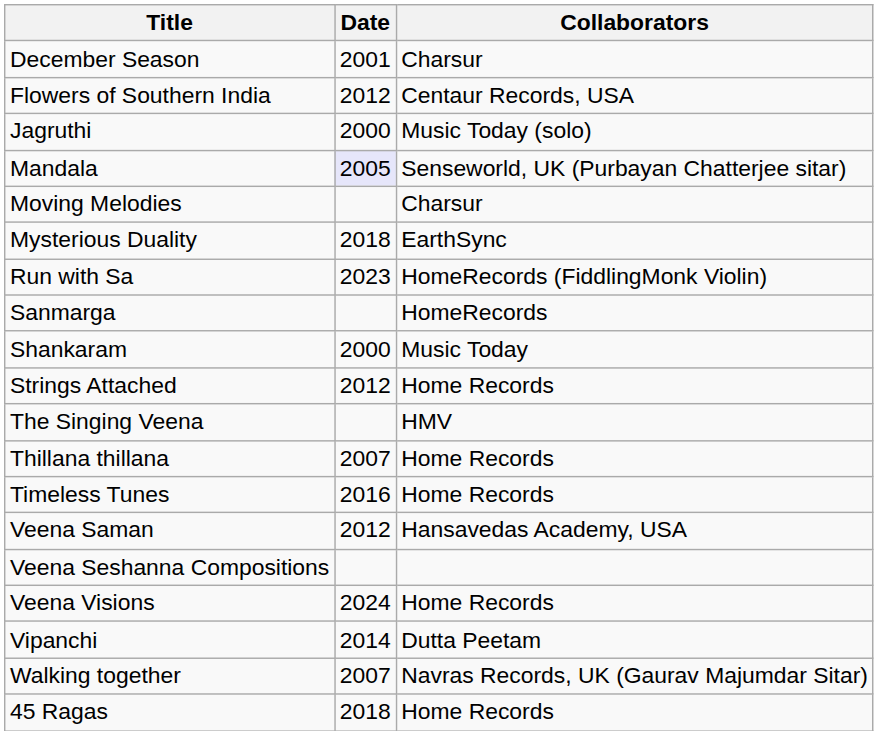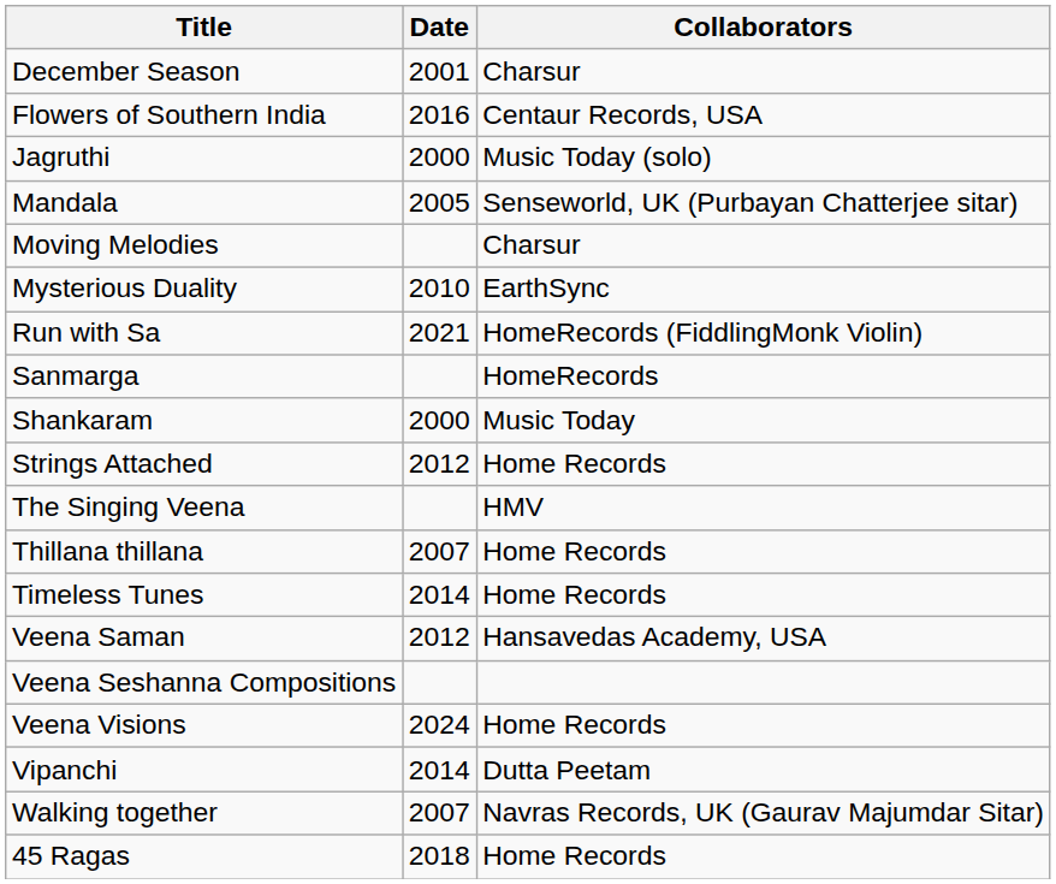 <table class="wikitable">
 <tr>
 <th>Title</th>
 <th>Date</th>
 <th>Collaborators</th>
 </tr>
 <tr>
 <td>December Season</td>
 <td>2001</td>
 <td>Charsur</td>
 </tr>
 <tr>
 <td>Flowers of Southern India</td>
-<td>2012</td>
+<td>2016</td>
 <td>Centaur Records, USA</td>
 </tr>
 <tr>
 <td>Jagruthi</td>
 <td>2000</td>
 <td>Music Today (solo)</td>
 </tr>
 <tr>
 <td>Mandala</td>
-<td style="background: lavender;">2005</td>
+<td>2005</td>
 <td>Senseworld, UK (Purbayan Chatterjee sitar)</td>
 </tr>
 <tr>
 <td>Moving Melodies</td>
 <td></td>
 <td>Charsur</td>
 </tr>
 <tr>
 <td>Mysterious Duality</td>
-<td>2018</td>
+<td>2010</td>
 <td>EarthSync</td>
 </tr>
 <tr>
 <td>Run with Sa</td>
-<td>2023</td>
+<td>2021</td>
 <td>HomeRecords (FiddlingMonk Violin)</td>
 </tr>
 <tr>
 <td>Sanmarga</td>
 <td></td>
 <td>HomeRecords</td>
 </tr>
 <tr>
 <td>Shankaram</td>
 <td>2000</td>
 <td>Music Today</td>
 </tr>
 <tr>
 <td>Strings Attached</td>
 <td>2012</td>
 <td>Home Records</td>
 </tr>
 <tr>
 <td>The Singing Veena</td>
 <td></td>
 <td>HMV</td>
 </tr>
 <tr>
 <td>Thillana thillana</td>
 <td>2007</td>
 <td>Home Records</td>
 </tr>
 <tr>
 <td>Timeless Tunes</td>
-<td>2016</td>
+<td>2014</td>
 <td>Home Records</td>
 </tr>
 <tr>
 <td>Veena Saman</td>
 <td>2012</td>
 <td>Hansavedas Academy, USA</td>
 </tr>
 <tr>
 <td>Veena Seshanna Compositions</td>
 <td></td>
 <td></td>
 </tr>
 <tr>
 <td>Veena Visions</td>
 <td>2024</td>
 <td>Home Records</td>
 </tr>
 <tr>
 <td>Vipanchi</td>
 <td>2014</td>
 <td>Dutta Peetam</td>
 </tr>
 <tr>
 <td>Walking together</td>
 <td>2007</td>
 <td>Navras Records, UK (Gaurav Majumdar Sitar)</td>
 </tr>
 <tr>
 <td>45 Ragas</td>
 <td>2018</td>
 <td>Home Records</td>
 </tr>
 </table>
